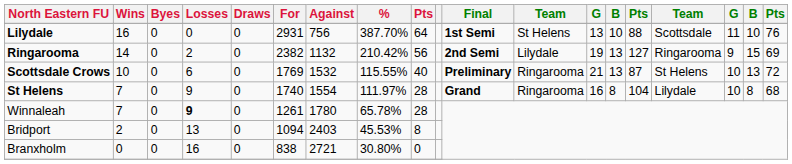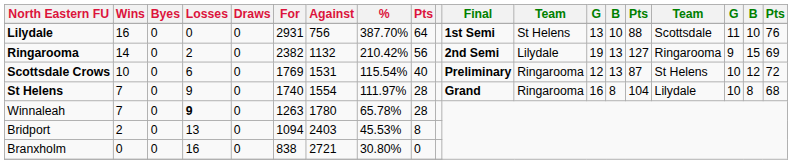 <table style="font-size: 85%; text-align: left;" class="wikitable">
 <tr>
 <th style="color:crimson">North Eastern FU</th>
 <th style="color:crimson">Wins</th>
 <th style="color:crimson">Byes</th>
 <th style="color:crimson">Losses</th>
 <th style="color:crimson">Draws</th>
 <th style="color:crimson">For</th>
 <th style="color:crimson">Against</th>
 <th style="color:crimson">%</th>
 <th style="color:crimson">Pts</th>
 <th></th>
 <th style="color:green">Final</th>
 <th style="color:green">Team</th>
 <th style="color:green">G</th>
 <th style="color:green">B</th>
 <th style="color:green">Pts</th>
 <th style="color:green">Team</th>
 <th style="color:green">G</th>
 <th style="color:green">B</th>
 <th style="color:green">Pts</th>
 </tr>
 <tr>
 </tr>
 <tr>
 </tr>
 <tr>
 <td><strong>	Lilydale	</strong></td>
 <td>16</td>
 <td>0</td>
 <td>0</td>
 <td>0</td>
 <td>2931</td>
 <td>756</td>
 <td>387.70%</td>
 <td>64</td>
 <td></td>
 <td><strong>1st Semi</strong></td>
 <td>St Helens</td>
 <td>13</td>
 <td>10</td>
 <td>88</td>
 <td>Scottsdale</td>
 <td>11</td>
 <td>10</td>
 <td>76</td>
 </tr>
 <tr>
 <td><strong>	Ringarooma	</strong></td>
 <td>14</td>
 <td>0</td>
 <td>2</td>
 <td>0</td>
 <td>2382</td>
 <td>1132</td>
 <td>210.42%</td>
 <td>56</td>
 <td></td>
 <td><strong>2nd Semi</strong></td>
 <td>Lilydale</td>
 <td>19</td>
 <td>13</td>
 <td>127</td>
 <td>Ringarooma</td>
 <td>9</td>
 <td>15</td>
 <td>69</td>
 </tr>
 <tr>
 <td><strong>	Scottsdale Crows	</strong></td>
 <td>10</td>
 <td>0</td>
 <td>6</td>
 <td>0</td>
 <td>1769</td>
-<td>1532</td>
-<td>115.55%</td>
+<td>1531</td>
+<td>115.54%</td>
 <td>40</td>
 <td></td>
 <td><strong>Preliminary</strong></td>
 <td>Ringarooma</td>
-<td>21</td>
+<td>12</td>
 <td>13</td>
 <td>87</td>
 <td>St Helens</td>
 <td>10</td>
-<td>13</td>
+<td>12</td>
 <td>72</td>
 </tr>
 <tr>
 <td><strong>	St Helens	</strong></td>
 <td>7</td>
 <td>0</td>
 <td>9</td>
 <td>0</td>
 <td>1740</td>
 <td>1554</td>
 <td>111.97%</td>
 <td>28</td>
 <td></td>
 <td><strong>Grand</strong></td>
 <td>Ringarooma</td>
 <td>16</td>
 <td>8</td>
 <td>104</td>
 <td>Lilydale</td>
 <td>10</td>
 <td>8</td>
 <td>68</td>
 </tr>
 <tr>
 <td>Winnaleah</td>
 <td>7</td>
 <td>0</td>
 <td><strong>9</strong></td>
 <td>0</td>
-<td>1261</td>
+<td>1263</td>
 <td>1780</td>
 <td>65.78%</td>
 <td>28</td>
 <td></td>
 </tr>
 <tr>
 <td>Bridport</td>
 <td>2</td>
 <td>0</td>
 <td>13</td>
 <td>0</td>
 <td>1094</td>
 <td>2403</td>
 <td>45.53%</td>
 <td>8</td>
 <td></td>
 </tr>
 <tr>
 <td>Branxholm</td>
 <td>0</td>
 <td>0</td>
 <td>16</td>
 <td>0</td>
 <td>838</td>
 <td>2721</td>
 <td>30.80%</td>
 <td>0</td>
 <td></td>
 </tr>
 <tr>
 </tr>
 </table>
